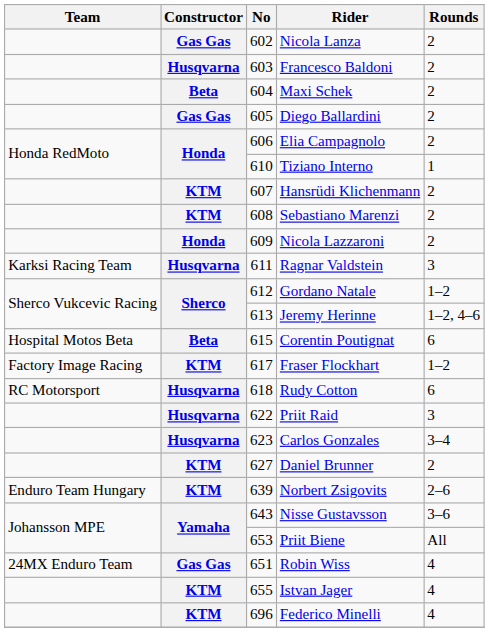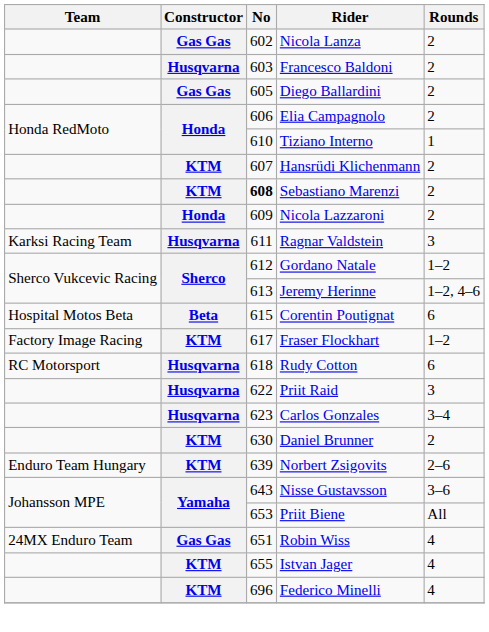 <table class="wikitable" style="font-size: 85%;">
 <tr>
 <th>Team</th>
 <th>Constructor</th>
 <th>No</th>
 <th>Rider</th>
 <th>Rounds</th>
 </tr>
 <tr>
 <td></td>
 <th><a href='#'>Gas Gas</a></th>
 <td align="right">602</td>
 <td> <a href='#'>Nicola Lanza</a></td>
 <td>2</td>
 </tr>
 <tr>
 <td></td>
 <th><a href='#'>Husqvarna</a></th>
 <td align="right">603</td>
 <td> <a href='#'>Francesco Baldoni</a></td>
-<td>2</td>
-</tr>
-<tr>
-<td></td>
-<th><a href='#'>Beta</a></th>
-<td align="right">604</td>
-<td> <a href='#'>Maxi Schek</a></td>
 <td>2</td>
 </tr>
 <tr>
 <td></td>
 <th><a href='#'>Gas Gas</a></th>
 <td align="right">605</td>
 <td> <a href='#'>Diego Ballardini</a></td>
 <td>2</td>
 </tr>
 <tr>
 <td rowspan=2>Honda RedMoto</td>
 <th rowspan=2><a href='#'>Honda</a></th>
 <td align="right">606</td>
 <td> <a href='#'>Elia Campagnolo</a></td>
 <td>2</td>
 </tr>
 <tr>
 <td align="right">610</td>
 <td> <a href='#'>Tiziano Interno</a></td>
 <td>1</td>
 </tr>
 <tr>
 <td></td>
 <th><a href='#'>KTM</a></th>
 <td align="right">607</td>
 <td> <a href='#'>Hansrüdi Klichenmann</a></td>
 <td>2</td>
 </tr>
 <tr>
 <td></td>
 <th><a href='#'>KTM</a></th>
-<td align="right">608</td>
+<td align="right"><strong>608</strong></td>
 <td> <a href='#'>Sebastiano Marenzi</a></td>
 <td>2</td>
 </tr>
 <tr>
 <td></td>
 <th><a href='#'>Honda</a></th>
 <td align="right">609</td>
 <td> <a href='#'>Nicola Lazzaroni</a></td>
 <td>2</td>
 </tr>
 <tr>
 <td>Karksi Racing Team</td>
 <th><a href='#'>Husqvarna</a></th>
 <td align="right">611</td>
 <td> <a href='#'>Ragnar Valdstein</a></td>
 <td>3</td>
 </tr>
 <tr>
 <td rowspan=2>Sherco Vukcevic Racing</td>
 <th rowspan=2><a href='#'>Sherco</a></th>
 <td align="right">612</td>
 <td> <a href='#'>Gordano Natale</a></td>
 <td>1–2</td>
 </tr>
 <tr>
 <td align="right">613</td>
 <td> <a href='#'>Jeremy Herinne</a></td>
 <td>1–2, 4–6</td>
 </tr>
 <tr>
 <td>Hospital Motos Beta</td>
 <th><a href='#'>Beta</a></th>
 <td align="right">615</td>
 <td> <a href='#'>Corentin Poutignat</a></td>
 <td>6</td>
 </tr>
 <tr>
 <td>Factory Image Racing</td>
 <th><a href='#'>KTM</a></th>
 <td align="right">617</td>
 <td> <a href='#'>Fraser Flockhart</a></td>
 <td>1–2</td>
 </tr>
 <tr>
 <td>RC Motorsport</td>
 <th><a href='#'>Husqvarna</a></th>
 <td align="right">618</td>
 <td> <a href='#'>Rudy Cotton</a></td>
 <td>6</td>
 </tr>
 <tr>
 <td></td>
 <th><a href='#'>Husqvarna</a></th>
 <td align="right">622</td>
 <td> <a href='#'>Priit Raid</a></td>
 <td>3</td>
 </tr>
 <tr>
 <td></td>
 <th><a href='#'>Husqvarna</a></th>
 <td align="right">623</td>
 <td> <a href='#'>Carlos Gonzales</a></td>
 <td>3–4</td>
 </tr>
 <tr>
 <td></td>
 <th><a href='#'>KTM</a></th>
-<td align="right">627</td>
+<td align="right">630</td>
 <td> <a href='#'>Daniel Brunner</a></td>
 <td>2</td>
 </tr>
 <tr>
 <td>Enduro Team Hungary</td>
 <th><a href='#'>KTM</a></th>
 <td align="right">639</td>
 <td> <a href='#'>Norbert Zsigovits</a></td>
 <td>2–6</td>
 </tr>
 <tr>
 <td rowspan=2>Johansson MPE</td>
 <th rowspan=2><a href='#'>Yamaha</a></th>
 <td align="right">643</td>
 <td> <a href='#'>Nisse Gustavsson</a></td>
 <td>3–6</td>
 </tr>
 <tr>
 <td align="right">653</td>
 <td> <a href='#'>Priit Biene</a></td>
 <td>All</td>
 </tr>
 <tr>
 <td>24MX Enduro Team</td>
 <th><a href='#'>Gas Gas</a></th>
 <td align="right">651</td>
 <td> <a href='#'>Robin Wiss</a></td>
 <td>4</td>
 </tr>
 <tr>
 <td></td>
 <th><a href='#'>KTM</a></th>
 <td align="right">655</td>
 <td> <a href='#'>Istvan Jager</a></td>
 <td>4</td>
 </tr>
 <tr>
 <td></td>
 <th><a href='#'>KTM</a></th>
 <td align="right">696</td>
 <td> <a href='#'>Federico Minelli</a></td>
 <td>4</td>
 </tr>
 <tr>
 </tr>
 </table>
